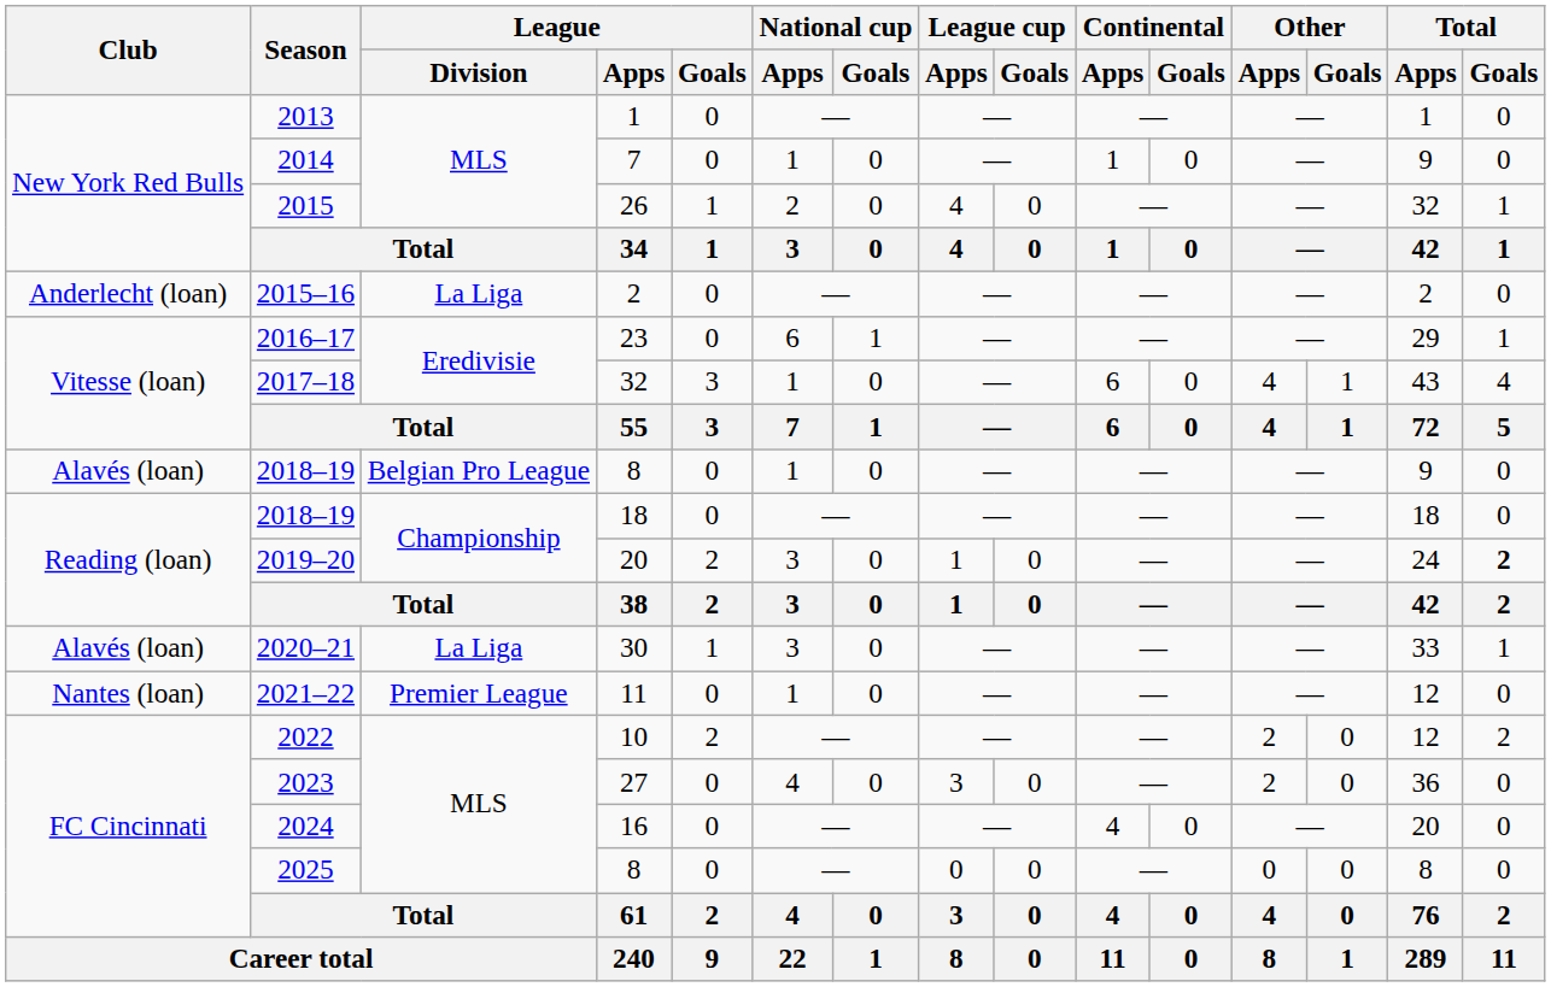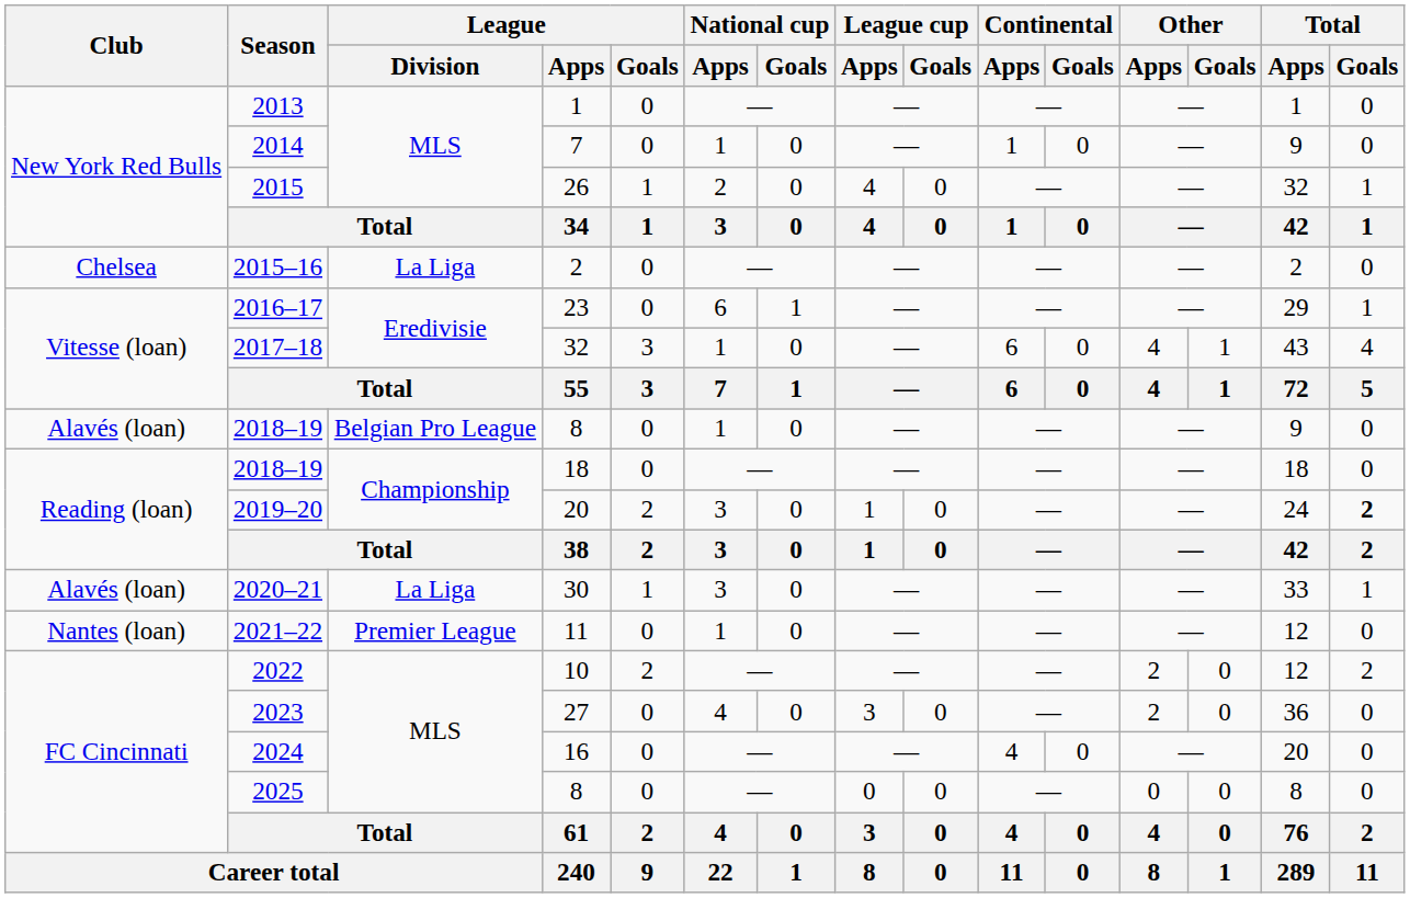 <table class="wikitable" style="text-align: center">
 <tr>
 <th rowspan="2">Club</th>
 <th rowspan="2">Season</th>
 <th colspan="3">League</th>
 <th colspan="2">National cup</th>
 <th colspan="2">League cup</th>
 <th colspan="2">Continental</th>
 <th colspan="2">Other</th>
 <th colspan="2">Total</th>
 </tr>
 <tr>
 <th>Division</th>
 <th>Apps</th>
 <th>Goals</th>
 <th>Apps</th>
 <th>Goals</th>
 <th>Apps</th>
 <th>Goals</th>
 <th>Apps</th>
 <th>Goals</th>
 <th>Apps</th>
 <th>Goals</th>
 <th>Apps</th>
 <th>Goals</th>
 </tr>
 <tr>
 <td rowspan="4"><a href='#'>New York Red Bulls</a></td>
 <td><a href='#'>2013</a></td>
 <td rowspan="3"><a href='#'>MLS</a></td>
 <td>1</td>
 <td>0</td>
 <td colspan="2">—</td>
 <td colspan="2">—</td>
 <td colspan="2">—</td>
 <td colspan="2">—</td>
 <td>1</td>
 <td>0</td>
 </tr>
 <tr>
 <td><a href='#'>2014</a></td>
 <td>7</td>
 <td>0</td>
 <td>1</td>
 <td>0</td>
 <td colspan="2">—</td>
 <td>1</td>
 <td>0</td>
 <td colspan="2">—</td>
 <td>9</td>
 <td>0</td>
 </tr>
 <tr>
 <td><a href='#'>2015</a></td>
 <td>26</td>
 <td>1</td>
 <td>2</td>
 <td>0</td>
 <td>4</td>
 <td>0</td>
 <td colspan="2">—</td>
 <td colspan="2">—</td>
 <td>32</td>
 <td>1</td>
 </tr>
 <tr>
 <th colspan="2">Total</th>
 <th>34</th>
 <th>1</th>
 <th>3</th>
 <th>0</th>
 <th>4</th>
 <th>0</th>
 <th>1</th>
 <th>0</th>
 <th colspan="2">—</th>
 <th>42</th>
 <th>1</th>
 </tr>
 <tr>
-<td><a href='#'>Anderlecht</a> (loan)</td>
+<td><a href='#'>Chelsea</a></td>
 <td><a href='#'>2015–16</a></td>
 <td><a href='#'>La Liga</a></td>
 <td>2</td>
 <td>0</td>
 <td colspan="2">—</td>
 <td colspan="2">—</td>
 <td colspan="2">—</td>
 <td colspan="2">—</td>
 <td>2</td>
 <td>0</td>
 </tr>
 <tr>
 <td rowspan="3"><a href='#'>Vitesse</a> (loan)</td>
 <td><a href='#'>2016–17</a></td>
 <td rowspan="2"><a href='#'>Eredivisie</a></td>
 <td>23</td>
 <td>0</td>
 <td>6</td>
 <td>1</td>
 <td colspan="2">—</td>
 <td colspan="2">—</td>
 <td colspan="2">—</td>
 <td>29</td>
 <td>1</td>
 </tr>
 <tr>
 <td><a href='#'>2017–18</a></td>
 <td>32</td>
 <td>3</td>
 <td>1</td>
 <td>0</td>
 <td colspan="2">—</td>
 <td>6</td>
 <td>0</td>
 <td>4</td>
 <td>1</td>
 <td>43</td>
 <td>4</td>
 </tr>
 <tr>
 <th colspan="2">Total</th>
 <th>55</th>
 <th>3</th>
 <th>7</th>
 <th>1</th>
 <th colspan="2">—</th>
 <th>6</th>
 <th>0</th>
 <th>4</th>
 <th>1</th>
 <th>72</th>
 <th>5</th>
 </tr>
 <tr>
 <td><a href='#'>Alavés</a> (loan)</td>
 <td><a href='#'>2018–19</a></td>
 <td><a href='#'>Belgian Pro League</a></td>
 <td>8</td>
 <td>0</td>
 <td>1</td>
 <td>0</td>
 <td colspan="2">—</td>
 <td colspan="2">—</td>
 <td colspan="2">—</td>
 <td>9</td>
 <td>0</td>
 </tr>
 <tr>
 <td rowspan="3"><a href='#'>Reading</a> (loan)</td>
 <td><a href='#'>2018–19</a></td>
 <td rowspan="2"><a href='#'>Championship</a></td>
 <td>18</td>
 <td>0</td>
 <td colspan="2">—</td>
 <td colspan="2">—</td>
 <td colspan="2">—</td>
 <td colspan="2">—</td>
 <td>18</td>
 <td>0</td>
 </tr>
 <tr>
 <td><a href='#'>2019–20</a></td>
 <td>20</td>
 <td>2</td>
 <td>3</td>
 <td>0</td>
 <td>1</td>
 <td>0</td>
 <td colspan="2">—</td>
 <td colspan="2">—</td>
 <td>24</td>
 <td><strong>2</strong></td>
 </tr>
 <tr>
 <th colspan="2">Total</th>
 <th>38</th>
 <th>2</th>
 <th>3</th>
 <th>0</th>
 <th>1</th>
 <th>0</th>
 <th colspan="2">—</th>
 <th colspan="2">—</th>
 <th>42</th>
 <th>2</th>
 </tr>
 <tr>
 <td><a href='#'>Alavés</a> (loan)</td>
 <td><a href='#'>2020–21</a></td>
 <td><a href='#'>La Liga</a></td>
 <td>30</td>
 <td>1</td>
 <td>3</td>
 <td>0</td>
 <td colspan=2>—</td>
 <td colspan="2">—</td>
 <td colspan="2">—</td>
 <td>33</td>
 <td>1</td>
 </tr>
 <tr>
 <td><a href='#'>Nantes</a> (loan)</td>
 <td><a href='#'>2021–22</a></td>
 <td><a href='#'>Premier League</a></td>
 <td>11</td>
 <td>0</td>
 <td>1</td>
 <td>0</td>
 <td colspan="2">—</td>
 <td colspan="2">—</td>
 <td colspan="2">—</td>
 <td>12</td>
 <td>0</td>
 </tr>
 <tr>
 <td rowspan="5"><a href='#'>FC Cincinnati</a></td>
 <td><a href='#'>2022</a></td>
 <td rowspan="4">MLS</td>
 <td>10</td>
 <td>2</td>
 <td colspan="2">—</td>
 <td colspan="2">—</td>
 <td colspan="2">—</td>
 <td>2</td>
 <td>0</td>
 <td>12</td>
 <td>2</td>
 </tr>
 <tr>
 <td><a href='#'>2023</a></td>
 <td>27</td>
 <td>0</td>
 <td>4</td>
 <td>0</td>
 <td>3</td>
 <td>0</td>
 <td colspan="2">—</td>
 <td>2</td>
 <td>0</td>
 <td>36</td>
 <td>0</td>
 </tr>
 <tr>
 <td><a href='#'>2024</a></td>
 <td>16</td>
 <td>0</td>
 <td colspan="2">—</td>
 <td colspan="2">—</td>
 <td>4</td>
 <td>0</td>
 <td colspan="2">—</td>
 <td>20</td>
 <td>0</td>
 </tr>
 <tr>
 <td><a href='#'>2025</a></td>
 <td>8</td>
 <td>0</td>
 <td colspan="2">—</td>
 <td>0</td>
 <td>0</td>
 <td colspan="2">—</td>
 <td>0</td>
 <td>0</td>
 <td>8</td>
 <td>0</td>
 </tr>
 <tr>
 <th colspan="2">Total</th>
 <th>61</th>
 <th>2</th>
 <th>4</th>
 <th>0</th>
 <th>3</th>
 <th>0</th>
 <th>4</th>
 <th>0</th>
 <th>4</th>
 <th>0</th>
 <th>76</th>
 <th>2</th>
 </tr>
 <tr>
 <th colspan="3">Career total</th>
 <th>240</th>
 <th>9</th>
 <th>22</th>
 <th>1</th>
 <th>8</th>
 <th>0</th>
 <th>11</th>
 <th>0</th>
 <th>8</th>
 <th>1</th>
 <th>289</th>
 <th>11</th>
 </tr>
 </table>
